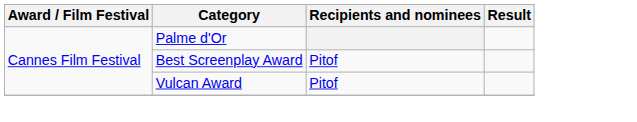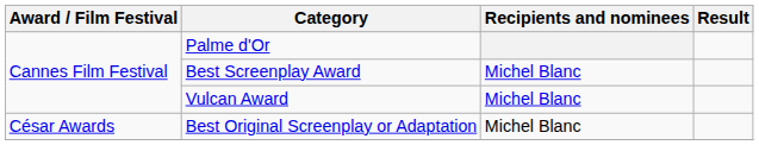 <table class="wikitable plainrowheaders sortable">
 <tr style="background:#ccc; text-align:center;">
 <th scope="col">Award / Film Festival</th>
 <th scope="col">Category</th>
 <th scope="col">Recipients and nominees</th>
 <th scope="col">Result</th>
 </tr>
 <tr>
 <td rowspan=3><a href='#'>Cannes Film Festival</a></td>
 <td><a href='#'>Palme d'Or</a></td>
 <th></th>
 <td></td>
 </tr>
 <tr>
 <td><a href='#'>Best Screenplay Award</a></td>
-<td><a href='#'>Pitof</a></td>
+<td><a href='#'>Michel Blanc</a></td>
 <td></td>
 </tr>
 <tr>
 <td><a href='#'>Vulcan Award</a></td>
-<td><a href='#'>Pitof</a></td>
+<td><a href='#'>Michel Blanc</a></td>
+<td></td>
+</tr>
+<tr>
+<td><a href='#'>César Awards</a></td>
+<td><a href='#'>Best Original Screenplay or Adaptation</a></td>
+<td>Michel Blanc</td>
 <td></td>
 </tr>
 <tr>
 </tr>
 </table>
